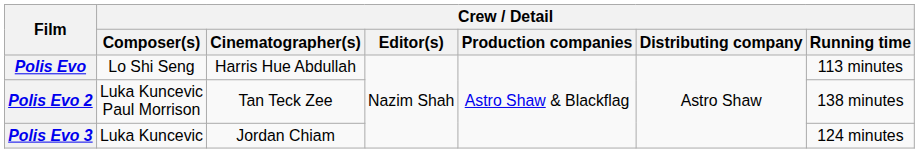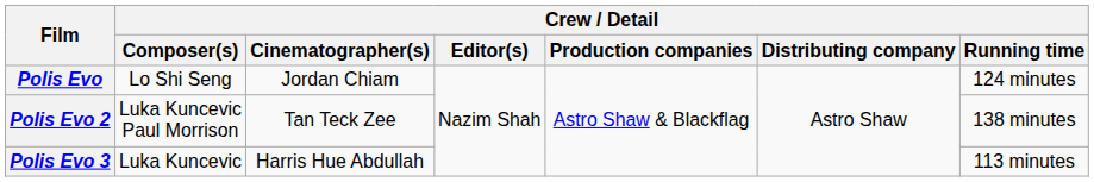 <table class="wikitable sortable" style="text-align:center;">
 <tr>
 <th rowspan="2">Film</th>
 <th colspan="6">Crew / Detail</th>
 </tr>
 <tr>
 <th>Composer(s)</th>
 <th>Cinematographer(s)</th>
 <th>Editor(s)</th>
 <th>Production companies</th>
 <th>Distributing company</th>
 <th>Running time</th>
 </tr>
 <tr>
 <th><em><a href='#'>Polis Evo</a></em></th>
 <td>Lo Shi Seng</td>
-<td>Harris Hue Abdullah</td>
+<td>Jordan Chiam</td>
 <td rowspan="3">Nazim Shah</td>
 <td rowspan="3"><a href='#'>Astro Shaw</a> & Blackflag</td>
 <td rowspan="3">Astro Shaw</td>
-<td>113 minutes</td>
+<td>124 minutes</td>
 </tr>
 <tr>
 <th><em><a href='#'>Polis Evo 2</a></em></th>
 <td>Luka Kuncevic <br> Paul Morrison</td>
 <td>Tan Teck Zee</td>
 <td>138 minutes</td>
 </tr>
 <tr>
 <th><em><a href='#'>Polis Evo 3</a></em></th>
 <td>Luka Kuncevic</td>
-<td>Jordan Chiam</td>
-<td>124 minutes</td>
+<td>Harris Hue Abdullah</td>
+<td>113 minutes</td>
 </tr>
 </table>
